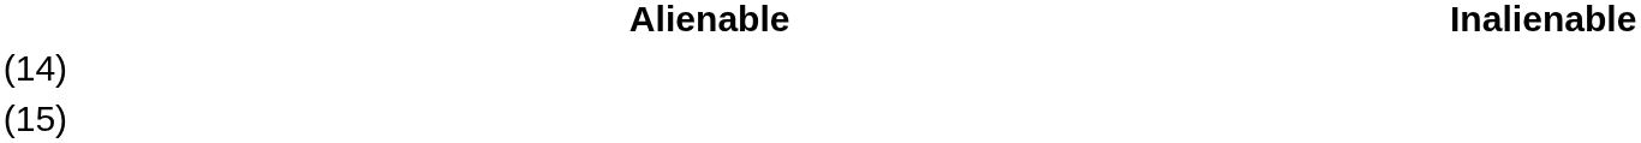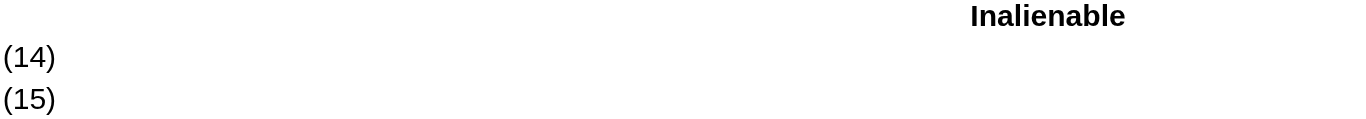 <table width="100%">
 <tr>
 <th></th>
-<th>Alienable</th>
 <th>Inalienable</th>
 </tr>
 <tr>
 <td valign="top">(14)</td>
 <td></td>
-<td></td>
 </tr>
 <tr>
 <td valign="top">(15)</td>
 <td></td>
-<td></td>
 </tr>
 </table>
